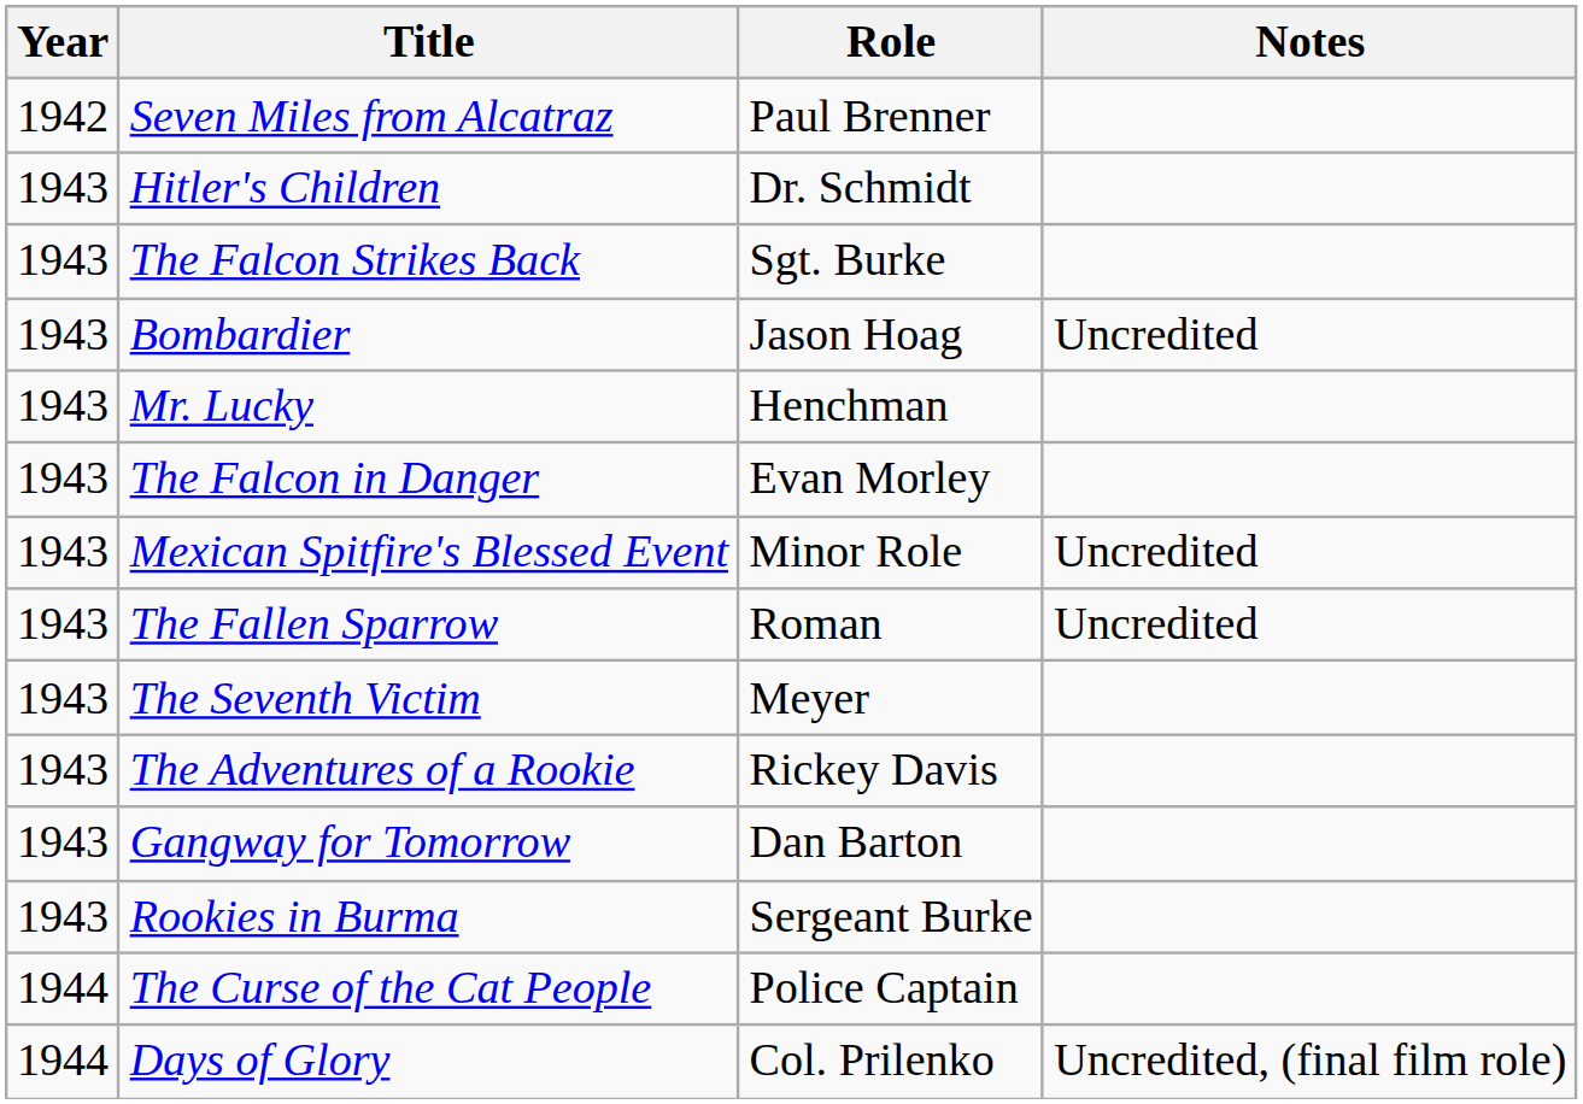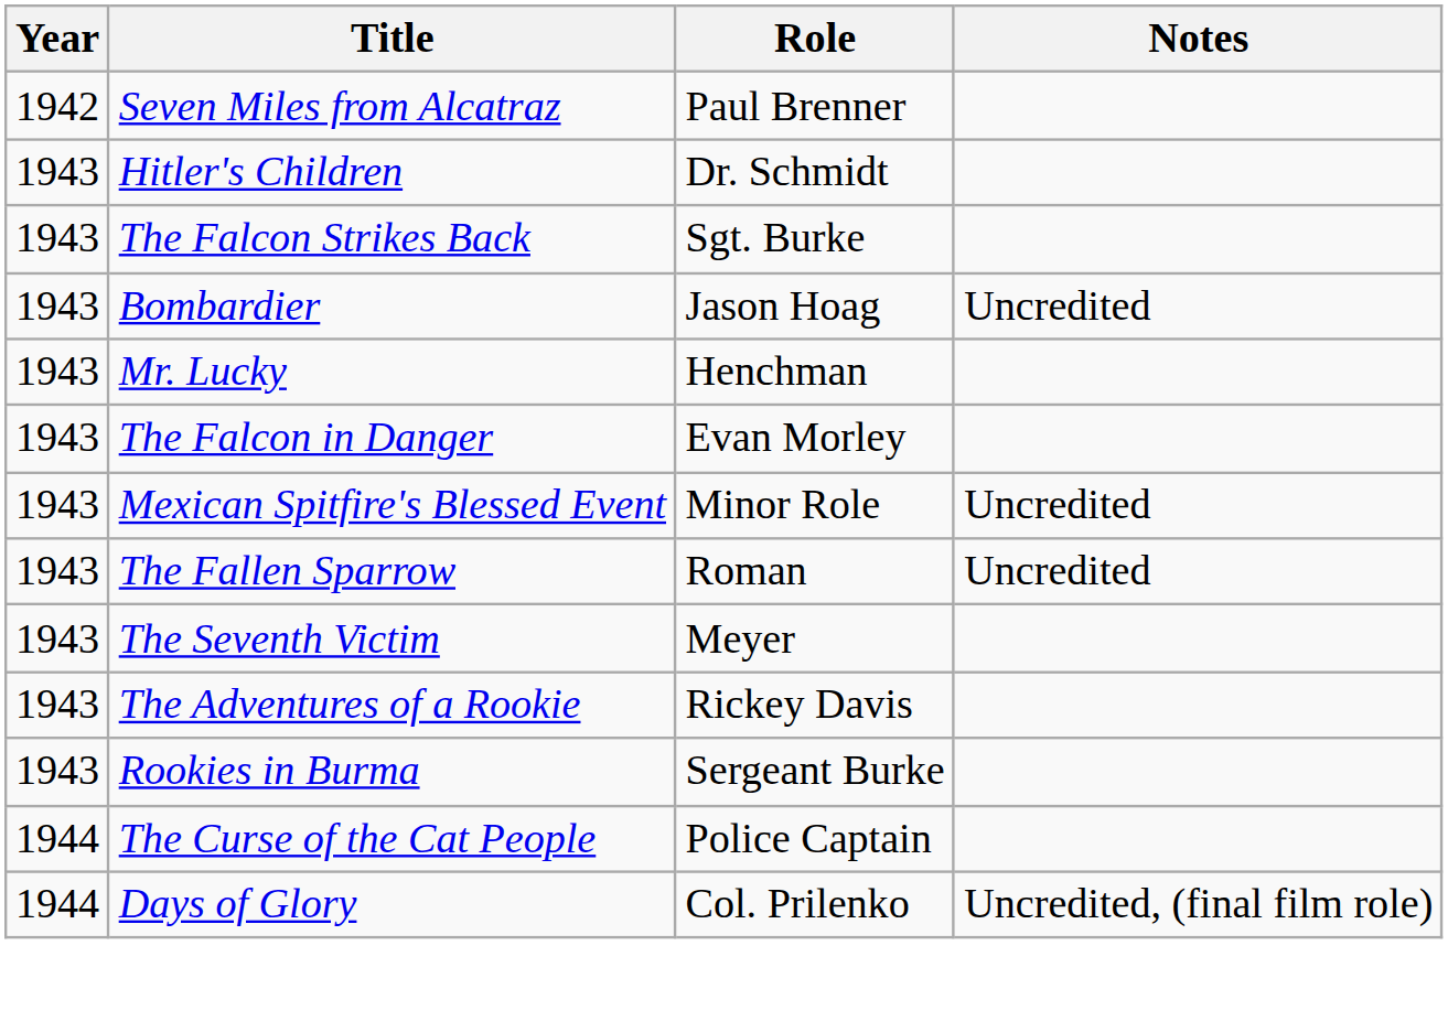 <table class="wikitable">
 <tr>
 <th>Year</th>
 <th>Title</th>
 <th>Role</th>
 <th>Notes</th>
 </tr>
 <tr>
 <td>1942</td>
 <td><em><a href='#'>Seven Miles from Alcatraz</a></em></td>
 <td>Paul Brenner</td>
 <td></td>
 </tr>
 <tr>
 <td>1943</td>
 <td><em><a href='#'>Hitler's Children</a></em></td>
 <td>Dr. Schmidt</td>
 <td></td>
 </tr>
 <tr>
 <td>1943</td>
 <td><em><a href='#'>The Falcon Strikes Back</a></em></td>
 <td>Sgt. Burke</td>
 <td></td>
 </tr>
 <tr>
 <td>1943</td>
 <td><em><a href='#'>Bombardier</a></em></td>
 <td>Jason Hoag</td>
 <td>Uncredited</td>
 </tr>
 <tr>
 <td>1943</td>
 <td><em><a href='#'>Mr. Lucky</a></em></td>
 <td>Henchman</td>
 <td></td>
 </tr>
 <tr>
 <td>1943</td>
 <td><em><a href='#'>The Falcon in Danger</a></em></td>
 <td>Evan Morley</td>
 <td></td>
 </tr>
 <tr>
 <td>1943</td>
 <td><em><a href='#'>Mexican Spitfire's Blessed Event</a></em></td>
 <td>Minor Role</td>
 <td>Uncredited</td>
 </tr>
 <tr>
 <td>1943</td>
 <td><em><a href='#'>The Fallen Sparrow</a></em></td>
 <td>Roman</td>
 <td>Uncredited</td>
 </tr>
 <tr>
 <td>1943</td>
 <td><em><a href='#'>The Seventh Victim</a></em></td>
 <td>Meyer</td>
 <td></td>
 </tr>
 <tr>
 <td>1943</td>
 <td><em><a href='#'>The Adventures of a Rookie</a></em></td>
 <td>Rickey Davis</td>
 <td></td>
 </tr>
 <tr>
 <td>1943</td>
-<td><em><a href='#'>Gangway for Tomorrow</a></em></td>
-<td>Dan Barton</td>
-<td></td>
-</tr>
-<tr>
-<td>1943</td>
 <td><em><a href='#'>Rookies in Burma</a></em></td>
 <td>Sergeant Burke</td>
 <td></td>
 </tr>
 <tr>
 <td>1944</td>
 <td><em><a href='#'>The Curse of the Cat People</a></em></td>
 <td>Police Captain</td>
 <td></td>
 </tr>
 <tr>
 <td>1944</td>
 <td><em><a href='#'>Days of Glory</a></em></td>
 <td>Col. Prilenko</td>
 <td>Uncredited, (final film role)</td>
 </tr>
 </table>
